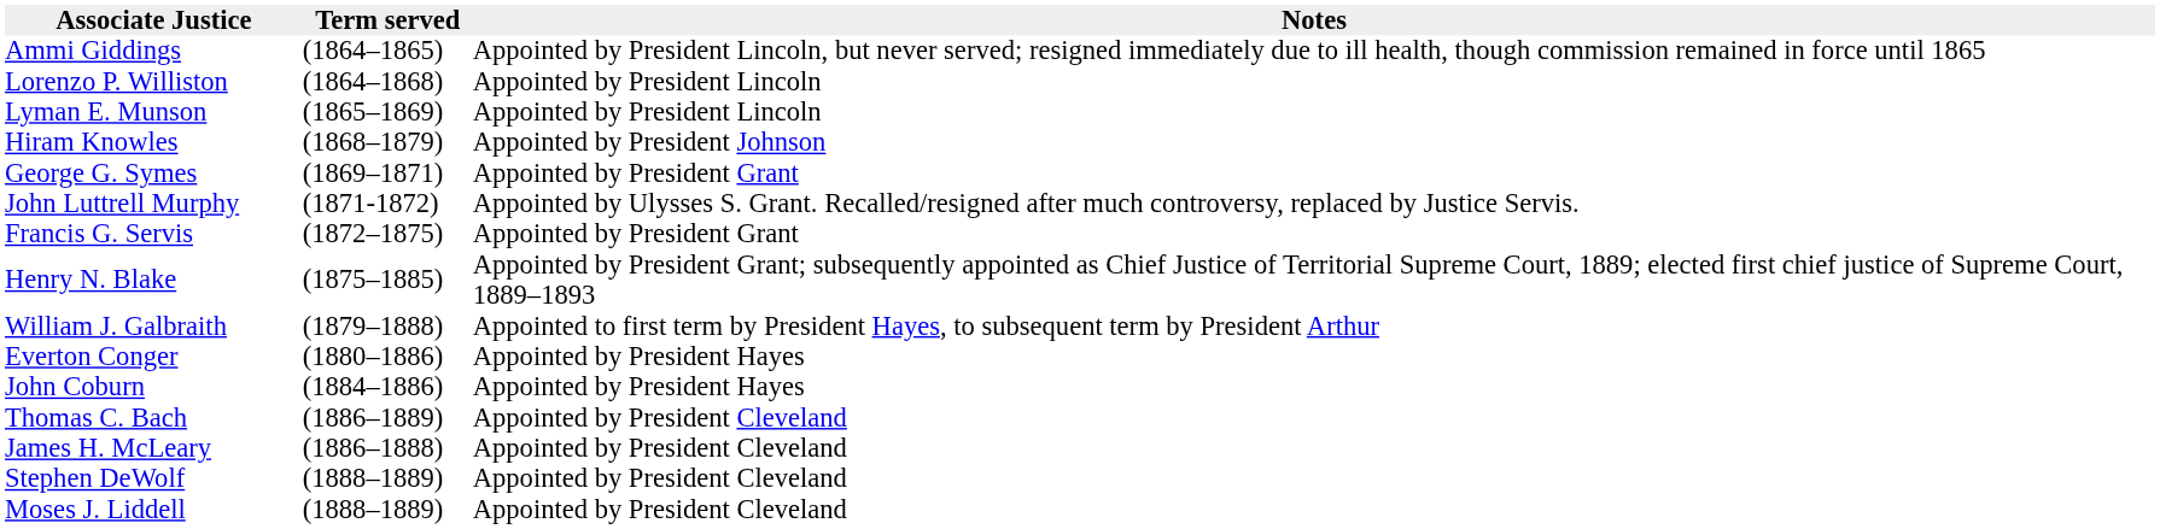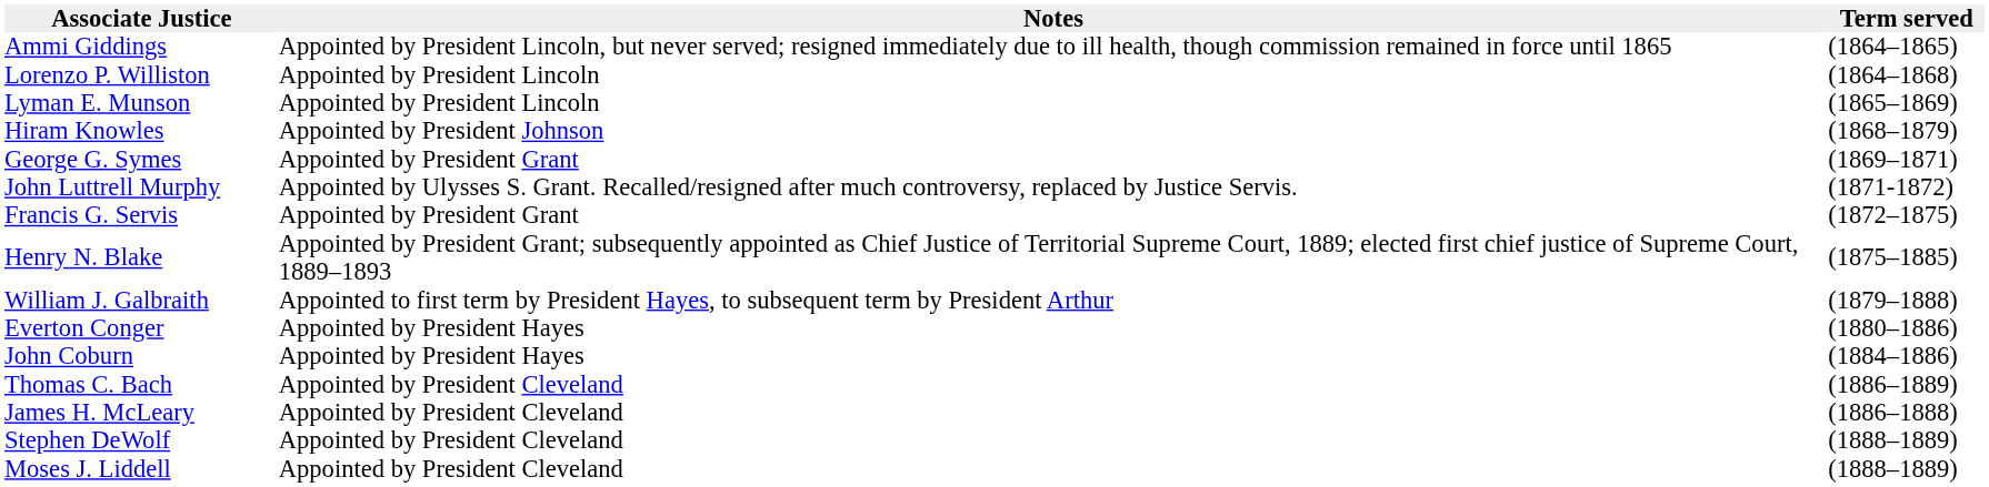 <table width=100% align=center cellpadding=0 cellspacing=0>
 <tr>
 <th bgcolor=#EEEEEE>Associate Justice</th>
+<th bgcolor=#EEEEEE>Notes</th>
 <th bgcolor=#EEEEEE>Term served</th>
-<th bgcolor=#EEEEEE>Notes</th>
 </tr>
 <tr>
 <td valign=top width=175px><a href='#'>Ammi Giddings</a></td>
+<td>Appointed by President Lincoln, but never served; resigned immediately due to ill health, though commission remained in force until 1865</td>
 <td valign=top width=100px>(1864–1865)</td>
-<td>Appointed by President Lincoln, but never served; resigned immediately due to ill health, though commission remained in force until 1865</td>
 </tr>
 <tr>
 <td><a href='#'>Lorenzo P. Williston</a></td>
+<td>Appointed by President Lincoln</td>
 <td>(1864–1868)</td>
-<td>Appointed by President Lincoln</td>
 </tr>
 <tr>
 <td><a href='#'>Lyman E. Munson</a></td>
+<td>Appointed by President Lincoln</td>
 <td>(1865–1869)</td>
-<td>Appointed by President Lincoln</td>
 </tr>
 <tr>
 <td><a href='#'>Hiram Knowles</a></td>
+<td>Appointed by President <a href='#'>Johnson</a></td>
 <td>(1868–1879)</td>
-<td>Appointed by President <a href='#'>Johnson</a></td>
 </tr>
 <tr>
 <td><a href='#'>George G. Symes</a></td>
+<td>Appointed by President <a href='#'>Grant</a></td>
 <td>(1869–1871)</td>
-<td>Appointed by President <a href='#'>Grant</a></td>
 </tr>
 <tr>
 <td><a href='#'>John Luttrell Murphy</a></td>
+<td>Appointed by Ulysses S. Grant. Recalled/resigned after much controversy, replaced by Justice Servis.</td>
 <td>(1871-1872)</td>
-<td>Appointed by Ulysses S. Grant. Recalled/resigned after much controversy, replaced by Justice Servis.</td>
 </tr>
 <tr>
 <td><a href='#'>Francis G. Servis</a></td>
+<td>Appointed by President Grant</td>
 <td>(1872–1875)</td>
-<td>Appointed by President Grant</td>
 </tr>
 <tr>
 <td><a href='#'>Henry N. Blake</a></td>
+<td>Appointed by President Grant; subsequently appointed as Chief Justice of Territorial Supreme Court, 1889; elected first chief justice of Supreme Court, 1889–1893</td>
 <td>(1875–1885)</td>
-<td>Appointed by President Grant; subsequently appointed as Chief Justice of Territorial Supreme Court, 1889; elected first chief justice of Supreme Court, 1889–1893</td>
 </tr>
 <tr>
 <td><a href='#'>William J. Galbraith</a></td>
+<td>Appointed to first term by President <a href='#'>Hayes</a>, to subsequent term by President <a href='#'>Arthur</a></td>
 <td>(1879–1888)</td>
-<td>Appointed to first term by President <a href='#'>Hayes</a>, to subsequent term by President <a href='#'>Arthur</a></td>
 </tr>
 <tr>
 <td><a href='#'>Everton Conger</a></td>
+<td>Appointed by President Hayes</td>
 <td>(1880–1886)</td>
-<td>Appointed by President Hayes</td>
 </tr>
 <tr>
 <td><a href='#'>John Coburn</a></td>
+<td>Appointed by President Hayes</td>
 <td>(1884–1886)</td>
-<td>Appointed by President Hayes</td>
 </tr>
 <tr>
 <td><a href='#'>Thomas C. Bach</a></td>
+<td>Appointed by President <a href='#'>Cleveland</a></td>
 <td>(1886–1889)</td>
-<td>Appointed by President <a href='#'>Cleveland</a></td>
 </tr>
 <tr>
 <td><a href='#'>James H. McLeary</a></td>
+<td>Appointed by President Cleveland</td>
 <td>(1886–1888)</td>
-<td>Appointed by President Cleveland</td>
 </tr>
 <tr>
 <td><a href='#'>Stephen DeWolf</a></td>
+<td>Appointed by President Cleveland</td>
 <td>(1888–1889)</td>
-<td>Appointed by President Cleveland</td>
 </tr>
 <tr>
 <td><a href='#'>Moses J. Liddell</a></td>
+<td>Appointed by President Cleveland</td>
 <td>(1888–1889)</td>
-<td>Appointed by President Cleveland</td>
 </tr>
 </table>
